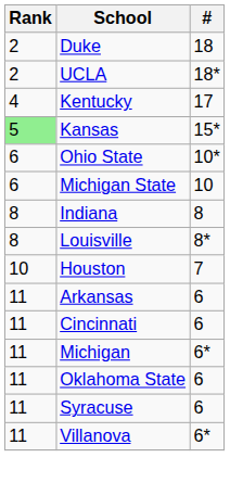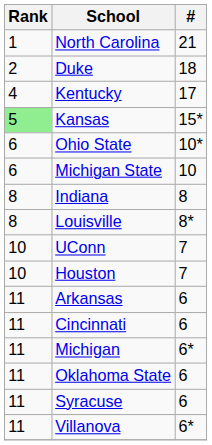 <table class="wikitable">
 <tr>
 <th>Rank</th>
 <th>School</th>
 <th>#</th>
 </tr>
 <tr>
+<td>1</td>
+<td><a href='#'>North Carolina</a></td>
+<td>21</td>
+</tr>
+<tr>
 <td>2</td>
 <td><a href='#'>Duke</a></td>
 <td>18</td>
-</tr>
-<tr>
-<td>2</td>
-<td><a href='#'>UCLA</a></td>
-<td>18*</td>
 </tr>
 <tr>
 <td>4</td>
 <td><a href='#'>Kentucky</a></td>
 <td>17</td>
 </tr>
 <tr>
 <td style="background: lightgreen;">5</td>
 <td><a href='#'>Kansas</a></td>
 <td>15*</td>
 </tr>
 <tr>
 <td>6</td>
 <td><a href='#'>Ohio State</a></td>
 <td>10*</td>
 </tr>
 <tr>
 <td>6</td>
 <td><a href='#'>Michigan State</a></td>
 <td>10</td>
 </tr>
 <tr>
 <td>8</td>
 <td><a href='#'>Indiana</a></td>
 <td>8</td>
 </tr>
 <tr>
 <td>8</td>
 <td><a href='#'>Louisville</a></td>
 <td>8*</td>
+</tr>
+<tr>
+<td>10</td>
+<td><a href='#'>UConn</a></td>
+<td>7</td>
 </tr>
 <tr>
 <td>10</td>
 <td><a href='#'>Houston</a></td>
 <td>7</td>
 </tr>
 <tr>
 <td>11</td>
 <td><a href='#'>Arkansas</a></td>
 <td>6</td>
 </tr>
 <tr>
 <td>11</td>
 <td><a href='#'>Cincinnati</a></td>
 <td>6</td>
 </tr>
 <tr>
 <td>11</td>
 <td><a href='#'>Michigan</a></td>
 <td>6*</td>
 </tr>
 <tr>
 <td>11</td>
 <td><a href='#'>Oklahoma State</a></td>
 <td>6</td>
 </tr>
 <tr>
 <td>11</td>
 <td><a href='#'>Syracuse</a></td>
 <td>6</td>
 </tr>
 <tr>
 <td>11</td>
 <td><a href='#'>Villanova</a></td>
 <td>6*</td>
 </tr>
 <tr>
 </tr>
 </table>
